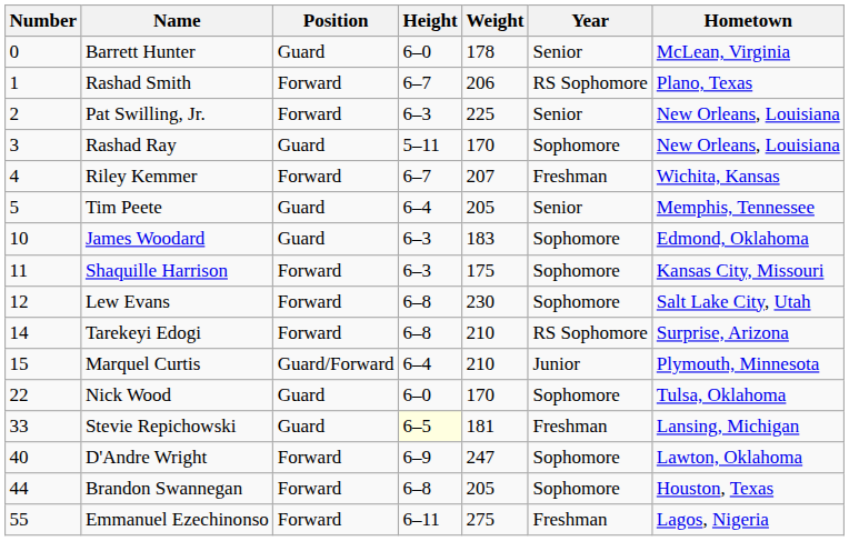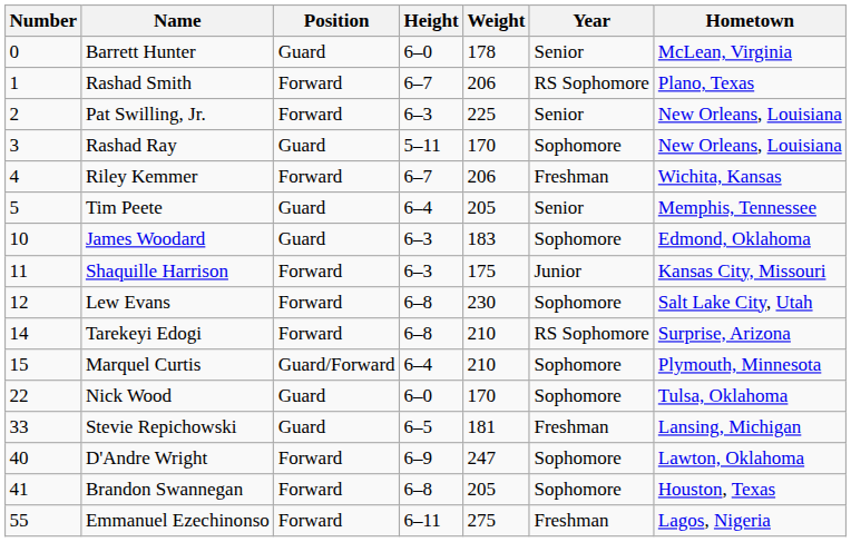 <table class="wikitable sortable" style="font-size: 95%;">
 <tr>
 <th>Number</th>
 <th>Name</th>
 <th>Position</th>
 <th>Height</th>
 <th>Weight</th>
 <th>Year</th>
 <th>Hometown</th>
 </tr>
 <tr>
 <td>0</td>
 <td>Barrett Hunter</td>
 <td>Guard</td>
 <td>6–0</td>
 <td>178</td>
 <td>Senior</td>
 <td><a href='#'>McLean, Virginia</a></td>
 </tr>
 <tr>
 <td>1</td>
 <td>Rashad Smith</td>
 <td>Forward</td>
 <td>6–7</td>
 <td>206</td>
 <td>RS Sophomore</td>
 <td><a href='#'>Plano, Texas</a></td>
 </tr>
 <tr>
 <td>2</td>
 <td>Pat Swilling, Jr.</td>
 <td>Forward</td>
 <td>6–3</td>
 <td>225</td>
 <td>Senior</td>
 <td><a href='#'>New Orleans</a>, <a href='#'>Louisiana</a></td>
 </tr>
 <tr>
 <td>3</td>
 <td>Rashad Ray</td>
 <td>Guard</td>
 <td>5–11</td>
 <td>170</td>
 <td>Sophomore</td>
 <td><a href='#'>New Orleans</a>, <a href='#'>Louisiana</a></td>
 </tr>
 <tr>
 <td>4</td>
 <td>Riley Kemmer</td>
 <td>Forward</td>
 <td>6–7</td>
-<td>207</td>
+<td>206</td>
 <td>Freshman</td>
 <td><a href='#'>Wichita, Kansas</a></td>
 </tr>
 <tr>
 <td>5</td>
 <td>Tim Peete</td>
 <td>Guard</td>
 <td>6–4</td>
 <td>205</td>
 <td>Senior</td>
 <td><a href='#'>Memphis, Tennessee</a></td>
 </tr>
 <tr>
 <td>10</td>
 <td><a href='#'>James Woodard</a></td>
 <td>Guard</td>
 <td>6–3</td>
 <td>183</td>
 <td>Sophomore</td>
 <td><a href='#'>Edmond, Oklahoma</a></td>
 </tr>
 <tr>
 <td>11</td>
 <td><a href='#'>Shaquille Harrison</a></td>
 <td>Forward</td>
 <td>6–3</td>
 <td>175</td>
-<td>Sophomore</td>
+<td>Junior</td>
 <td><a href='#'>Kansas City, Missouri</a></td>
 </tr>
 <tr>
 <td>12</td>
 <td>Lew Evans</td>
 <td>Forward</td>
 <td>6–8</td>
 <td>230</td>
 <td>Sophomore</td>
 <td><a href='#'>Salt Lake City</a>, <a href='#'>Utah</a></td>
 </tr>
 <tr>
 <td>14</td>
 <td>Tarekeyi Edogi</td>
 <td>Forward</td>
 <td>6–8</td>
 <td>210</td>
 <td>RS Sophomore</td>
 <td><a href='#'>Surprise, Arizona</a></td>
 </tr>
 <tr>
 <td>15</td>
 <td>Marquel Curtis</td>
 <td>Guard/Forward</td>
 <td>6–4</td>
 <td>210</td>
-<td>Junior</td>
+<td>Sophomore</td>
 <td><a href='#'>Plymouth, Minnesota</a></td>
 </tr>
 <tr>
 <td>22</td>
 <td>Nick Wood</td>
 <td>Guard</td>
 <td>6–0</td>
 <td>170</td>
 <td>Sophomore</td>
 <td><a href='#'>Tulsa, Oklahoma</a></td>
 </tr>
 <tr>
 <td>33</td>
 <td>Stevie Repichowski</td>
 <td>Guard</td>
-<td style="background: lightyellow;">6–5</td>
+<td>6–5</td>
 <td>181</td>
 <td>Freshman</td>
 <td><a href='#'>Lansing, Michigan</a></td>
 </tr>
 <tr>
 <td>40</td>
 <td>D'Andre Wright</td>
 <td>Forward</td>
 <td>6–9</td>
 <td>247</td>
 <td>Sophomore</td>
 <td><a href='#'>Lawton, Oklahoma</a></td>
 </tr>
 <tr>
-<td>44</td>
+<td>41</td>
 <td>Brandon Swannegan</td>
 <td>Forward</td>
 <td>6–8</td>
 <td>205</td>
 <td>Sophomore</td>
 <td><a href='#'>Houston</a>, <a href='#'>Texas</a></td>
 </tr>
 <tr>
 <td>55</td>
 <td>Emmanuel Ezechinonso</td>
 <td>Forward</td>
 <td>6–11</td>
 <td>275</td>
 <td>Freshman</td>
 <td><a href='#'>Lagos</a>, <a href='#'>Nigeria</a></td>
 </tr>
 </table>
